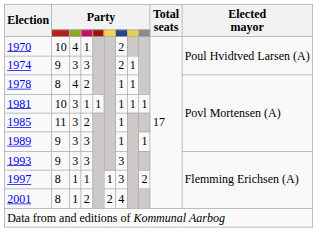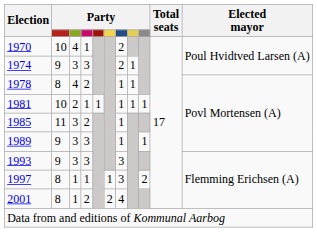 <table class="wikitable">
 <tr>
 <th rowspan=2>Election</th>
 <th colspan=8>Party</th>
 <th rowspan=2>Total<br>seats</th>
 <th rowspan=2>Elected<br>mayor</th>
 </tr>
 <tr>
 <td style="background:#B5211D;"><strong><a href='#'></a></strong></td>
 <td style="background:#89A920;"><strong><a href='#'></a></strong></td>
 <td style="background:#C9096C;"><strong><a href='#'></a></strong></td>
 <td style="background:#9D1309;"><strong><a href='#'></a></strong></td>
 <td style="background:#F4D44D;"><strong><a href='#'></a></strong></td>
 <td style="background:#254C85;"><strong><a href='#'></a></strong></td>
 <td style="background:#E3CF57;"><strong><a href='#'></a></strong></td>
 <td style="background:#8B8989;"><strong></strong></td>
 </tr>
 <tr>
 <td><a href='#'>1970</a></td>
 <td>10</td>
 <td>4</td>
 <td>1</td>
 <td style="background:#CDC9C9;" rowspan=3></td>
 <td style="background:#CDC9C9;" rowspan=7></td>
 <td>2</td>
 <td style="background:#CDC9C9;"></td>
 <td style="background:#CDC9C9;" rowspan=3></td>
 <td rowspan=9>17</td>
 <td rowspan=2>Poul Hvidtved Larsen (A)</td>
 </tr>
 <tr>
 <td><a href='#'>1974</a></td>
 <td>9</td>
 <td>3</td>
 <td>3</td>
 <td>2</td>
 <td>1</td>
 </tr>
 <tr>
 <td><a href='#'>1978</a></td>
 <td>8</td>
 <td>4</td>
 <td>2</td>
 <td>1</td>
 <td>1</td>
 <td rowspan=4>Povl Mortensen (A)</td>
 </tr>
 <tr>
 <td><a href='#'>1981</a></td>
 <td>10</td>
-<td>3</td>
+<td>2</td>
 <td>1</td>
 <td>1</td>
 <td>1</td>
 <td>1</td>
 <td>1</td>
 </tr>
 <tr>
 <td><a href='#'>1985</a></td>
 <td>11</td>
 <td>3</td>
 <td>2</td>
 <td style="background:#CDC9C9;" rowspan=5></td>
 <td>1</td>
 <td style="background:#CDC9C9;" rowspan=5></td>
 <td style="background:#CDC9C9;"></td>
 </tr>
 <tr>
 <td><a href='#'>1989</a></td>
 <td>9</td>
 <td>3</td>
 <td>3</td>
 <td>1</td>
 <td>1</td>
 </tr>
 <tr>
 <td><a href='#'>1993</a></td>
 <td>9</td>
 <td>3</td>
 <td>3</td>
 <td>3</td>
 <td style="background:#CDC9C9;"></td>
 <td rowspan=3>Flemming Erichsen (A)</td>
 </tr>
 <tr>
 <td><a href='#'>1997</a></td>
 <td>8</td>
 <td>1</td>
 <td>1</td>
 <td>1</td>
 <td>3</td>
 <td>2</td>
 </tr>
 <tr>
 <td><a href='#'>2001</a></td>
 <td>8</td>
 <td>1</td>
 <td>2</td>
 <td>2</td>
 <td>4</td>
 <td style="background:#CDC9C9;"></td>
 </tr>
 <tr>
 <td colspan=14>Data from  and editions of <em>Kommunal Aarbog</em></td>
 </tr>
 </table>
